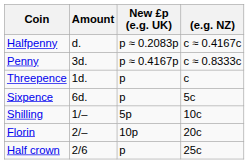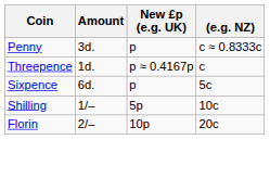 <table class="wikitable">
 <tr>
 <th>Coin</th>
 <th>Amount</th>
 <th>New £p<br>(e.g. UK)</th>
 <th><br>(e.g. NZ)</th>
 </tr>
 <tr>
-<td><a href='#'>Halfpenny</a></td>
-<td>d.</td>
-<td>p ≈ 0.2083p</td>
-<td>c ≈ 0.4167c</td>
-</tr>
-<tr>
 <td><a href='#'>Penny</a></td>
 <td>3d.</td>
-<td>p ≈ 0.4167p</td>
+<td>p</td>
 <td>c ≈ 0.8333c</td>
 </tr>
 <tr>
 <td><a href='#'>Threepence</a></td>
 <td>1d.</td>
-<td>p</td>
+<td>p ≈ 0.4167p</td>
 <td>c</td>
 </tr>
 <tr>
 <td><a href='#'>Sixpence</a></td>
 <td>6d.</td>
 <td>p</td>
 <td>5c</td>
 </tr>
 <tr>
 <td><a href='#'>Shilling</a></td>
 <td>1/–</td>
 <td>5p</td>
 <td>10c</td>
 </tr>
 <tr>
 <td><a href='#'>Florin</a></td>
 <td>2/–</td>
 <td>10p</td>
 <td>20c</td>
 </tr>
-<tr>
-<td><a href='#'>Half crown</a></td>
-<td>2/6</td>
-<td>p</td>
-<td>25c</td>
-</tr>
 </table>
